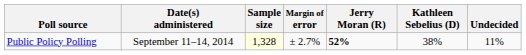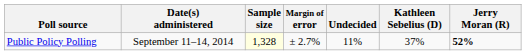 <table class="wikitable">
 <tr valign= bottom>
 <th style="width:170px;">Poll source</th>
 <th style="width:180px;">Date(s)<br>administered</th>
 <th class=small>Sample<br>size</th>
 <th class=small><small>Margin of</small><br>error</th>
+<th style="width:40px;">Undecided</th>
+<th style="width:100px;">Kathleen<br>Sebelius (D)</th>
 <th style="width:100px;">Jerry<br>Moran (R)</th>
-<th style="width:100px;">Kathleen<br>Sebelius (D)</th>
-<th style="width:40px;">Undecided</th>
 </tr>
 <tr>
 <td><a href='#'>Public Policy Polling</a></td>
 <td align=center>September 11–14, 2014</td>
 <td align=center style="background: lightyellow;">1,328</td>
 <td align=center>± 2.7%</td>
+<td align=center>11%</td>
+<td align=center>37%</td>
 <td><strong>52%</strong></td>
-<td align=center>38%</td>
-<td align=center>11%</td>
 </tr>
 </table>
